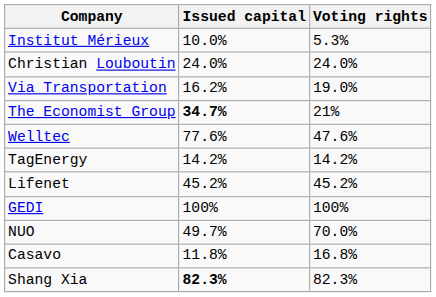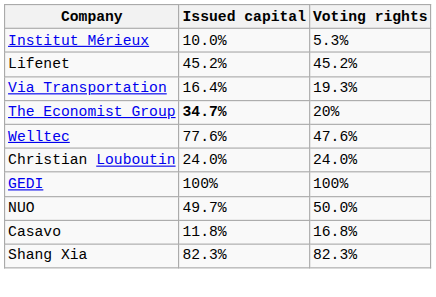 <table class="wikitable">
 <tr>
 <th>Company</th>
 <th>Issued capital</th>
 <th>Voting rights</th>
 </tr>
 <tr>
 <td><a href='#'>Institut Mérieux</a></td>
 <td>10.0%</td>
 <td>5.3%</td>
 </tr>
 <tr>
-<td>Christian <a href='#'>Louboutin</a></td>
-<td>24.0%</td>
-<td>24.0%</td>
+<td>Lifenet</td>
+<td>45.2%</td>
+<td>45.2%</td>
 </tr>
 <tr>
 <td><a href='#'>Via Transportation</a></td>
-<td>16.2%</td>
-<td>19.0%</td>
+<td>16.4%</td>
+<td>19.3%</td>
 </tr>
 <tr>
 <td><a href='#'>The Economist Group</a></td>
 <td><strong>34.7%</strong></td>
-<td>21%</td>
+<td>20%</td>
 </tr>
 <tr>
 <td><a href='#'>Welltec</a></td>
 <td>77.6%</td>
 <td>47.6%</td>
 </tr>
 <tr>
-<td>TagEnergy</td>
-<td>14.2%</td>
-<td>14.2%</td>
-</tr>
-<tr>
-<td>Lifenet</td>
-<td>45.2%</td>
-<td>45.2%</td>
+<td>Christian <a href='#'>Louboutin</a></td>
+<td>24.0%</td>
+<td>24.0%</td>
 </tr>
 <tr>
 <td><a href='#'>GEDI</a></td>
 <td>100%</td>
 <td>100%</td>
 </tr>
 <tr>
 <td>NUO</td>
 <td>49.7%</td>
-<td>70.0%</td>
+<td>50.0%</td>
 </tr>
 <tr>
 <td>Casavo</td>
 <td>11.8%</td>
 <td>16.8%</td>
 </tr>
 <tr>
 <td>Shang Xia</td>
-<td><strong>82.3%</strong></td>
+<td>82.3%</td>
 <td>82.3%</td>
 </tr>
 </table>
